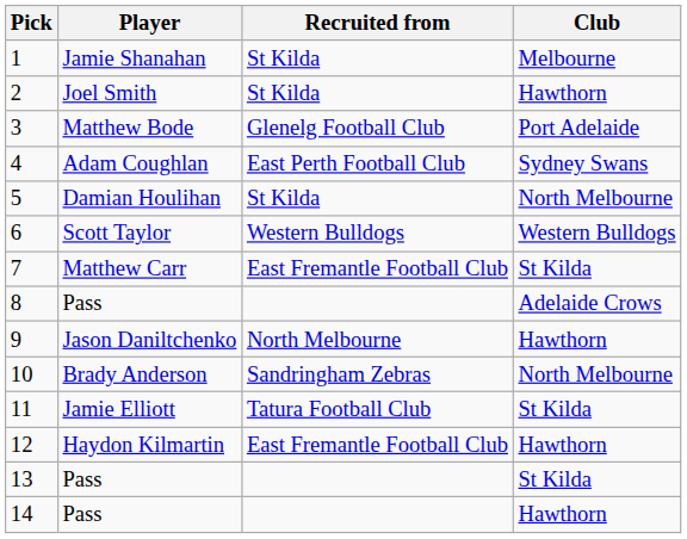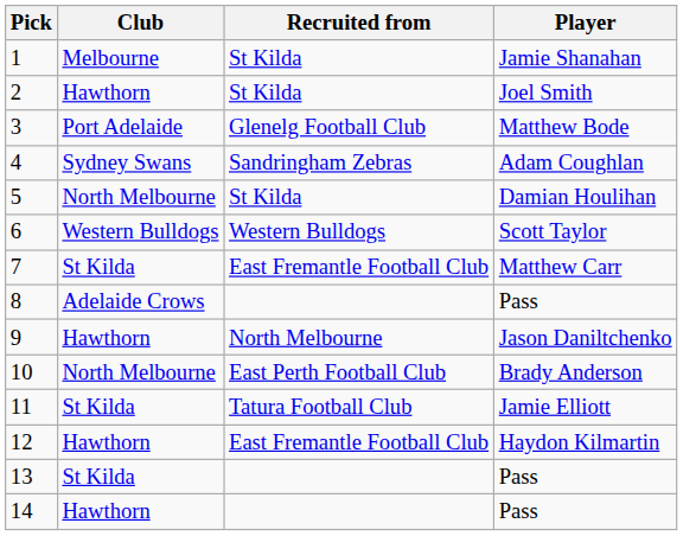 <table class="wikitable sortable">
 <tr>
 <th>Pick</th>
+<th>Club</th>
+<th>Recruited from</th>
 <th>Player</th>
-<th>Recruited from</th>
-<th>Club</th>
 </tr>
 <tr>
 <td>1</td>
+<td><a href='#'>Melbourne</a></td>
+<td><a href='#'>St Kilda</a></td>
 <td><a href='#'>Jamie Shanahan</a></td>
-<td><a href='#'>St Kilda</a></td>
-<td><a href='#'>Melbourne</a></td>
 </tr>
 <tr>
 <td>2</td>
+<td><a href='#'>Hawthorn</a></td>
+<td><a href='#'>St Kilda</a></td>
 <td><a href='#'>Joel Smith</a></td>
-<td><a href='#'>St Kilda</a></td>
-<td><a href='#'>Hawthorn</a></td>
 </tr>
 <tr>
 <td>3</td>
+<td><a href='#'>Port Adelaide</a></td>
+<td><a href='#'>Glenelg Football Club</a></td>
 <td><a href='#'>Matthew Bode</a></td>
-<td><a href='#'>Glenelg Football Club</a></td>
-<td><a href='#'>Port Adelaide</a></td>
 </tr>
 <tr>
 <td>4</td>
+<td><a href='#'>Sydney Swans</a></td>
+<td><a href='#'>Sandringham Zebras</a></td>
 <td><a href='#'>Adam Coughlan</a></td>
-<td><a href='#'>East Perth Football Club</a></td>
-<td><a href='#'>Sydney Swans</a></td>
 </tr>
 <tr>
 <td>5</td>
+<td><a href='#'>North Melbourne</a></td>
+<td><a href='#'>St Kilda</a></td>
 <td><a href='#'>Damian Houlihan</a></td>
-<td><a href='#'>St Kilda</a></td>
-<td><a href='#'>North Melbourne</a></td>
 </tr>
 <tr>
 <td>6</td>
-<td><a href='#'>Scott Taylor</a></td>
 <td><a href='#'>Western Bulldogs</a></td>
 <td><a href='#'>Western Bulldogs</a></td>
+<td><a href='#'>Scott Taylor</a></td>
 </tr>
 <tr>
 <td>7</td>
+<td><a href='#'>St Kilda</a></td>
+<td><a href='#'>East Fremantle Football Club</a></td>
 <td><a href='#'>Matthew Carr</a></td>
-<td><a href='#'>East Fremantle Football Club</a></td>
-<td><a href='#'>St Kilda</a></td>
 </tr>
 <tr>
 <td>8</td>
+<td><a href='#'>Adelaide Crows</a></td>
+<td></td>
 <td>Pass</td>
-<td></td>
-<td><a href='#'>Adelaide Crows</a></td>
 </tr>
 <tr>
 <td>9</td>
+<td><a href='#'>Hawthorn</a></td>
+<td><a href='#'>North Melbourne</a></td>
 <td><a href='#'>Jason Daniltchenko</a></td>
-<td><a href='#'>North Melbourne</a></td>
-<td><a href='#'>Hawthorn</a></td>
 </tr>
 <tr>
 <td>10</td>
+<td><a href='#'>North Melbourne</a></td>
+<td><a href='#'>East Perth Football Club</a></td>
 <td><a href='#'>Brady Anderson</a></td>
-<td><a href='#'>Sandringham Zebras</a></td>
-<td><a href='#'>North Melbourne</a></td>
 </tr>
 <tr>
 <td>11</td>
+<td><a href='#'>St Kilda</a></td>
+<td><a href='#'>Tatura Football Club</a></td>
 <td><a href='#'>Jamie Elliott</a></td>
-<td><a href='#'>Tatura Football Club</a></td>
-<td><a href='#'>St Kilda</a></td>
 </tr>
 <tr>
 <td>12</td>
+<td><a href='#'>Hawthorn</a></td>
+<td><a href='#'>East Fremantle Football Club</a></td>
 <td><a href='#'>Haydon Kilmartin</a></td>
-<td><a href='#'>East Fremantle Football Club</a></td>
-<td><a href='#'>Hawthorn</a></td>
 </tr>
 <tr>
 <td>13</td>
+<td><a href='#'>St Kilda</a></td>
+<td></td>
 <td>Pass</td>
-<td></td>
-<td><a href='#'>St Kilda</a></td>
 </tr>
 <tr>
 <td>14</td>
+<td><a href='#'>Hawthorn</a></td>
+<td></td>
 <td>Pass</td>
-<td></td>
-<td><a href='#'>Hawthorn</a></td>
 </tr>
 </table>
